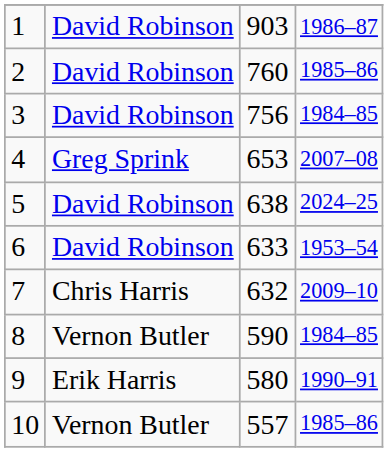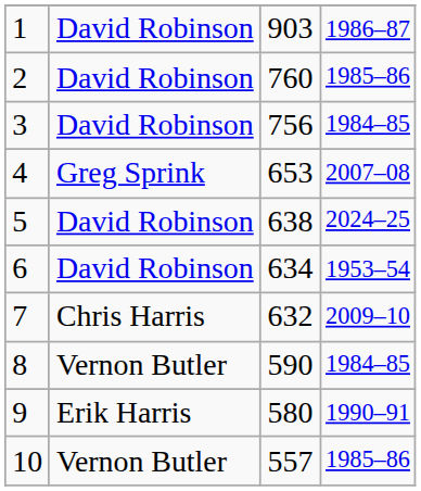 <table class="wikitable">
 <tr>
 </tr>
 <tr>
 <td>1</td>
 <td><a href='#'>David Robinson</a></td>
 <td>903</td>
 <td style="font-size:80%;"><a href='#'>1986–87</a></td>
 </tr>
 <tr>
 <td>2</td>
 <td><a href='#'>David Robinson</a></td>
 <td>760</td>
 <td style="font-size:80%;"><a href='#'>1985–86</a></td>
 </tr>
 <tr>
 <td>3</td>
 <td><a href='#'>David Robinson</a></td>
 <td>756</td>
 <td style="font-size:80%;"><a href='#'>1984–85</a></td>
 </tr>
 <tr>
 <td>4</td>
 <td><a href='#'>Greg Sprink</a></td>
 <td>653</td>
 <td style="font-size:80%;"><a href='#'>2007–08</a></td>
 </tr>
 <tr>
 <td>5</td>
 <td><a href='#'>David Robinson</a></td>
 <td>638</td>
 <td style="font-size:80%;"><a href='#'>2024–25</a></td>
 </tr>
 <tr>
 <td>6</td>
 <td><a href='#'>David Robinson</a></td>
-<td>633</td>
+<td>634</td>
 <td style="font-size:80%;"><a href='#'>1953–54</a></td>
 </tr>
 <tr>
 <td>7</td>
 <td>Chris Harris</td>
 <td>632</td>
 <td style="font-size:80%;"><a href='#'>2009–10</a></td>
 </tr>
 <tr>
 <td>8</td>
 <td>Vernon Butler</td>
 <td>590</td>
 <td style="font-size:80%;"><a href='#'>1984–85</a></td>
 </tr>
 <tr>
 <td>9</td>
 <td>Erik Harris</td>
 <td>580</td>
 <td style="font-size:80%;"><a href='#'>1990–91</a></td>
 </tr>
 <tr>
 <td>10</td>
 <td>Vernon Butler</td>
 <td>557</td>
 <td style="font-size:80%;"><a href='#'>1985–86</a></td>
 </tr>
 </table>
